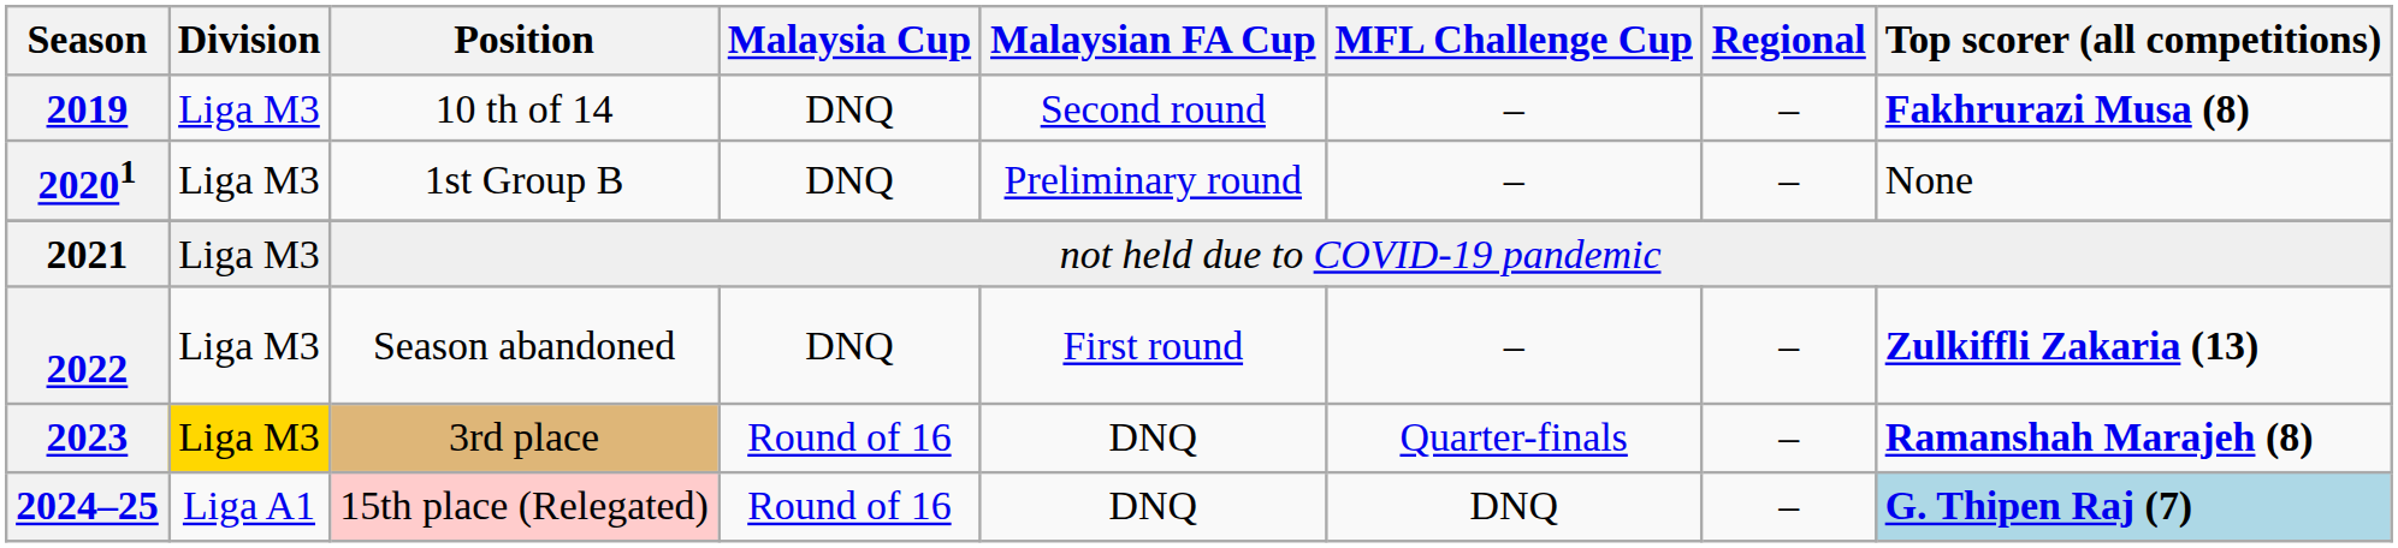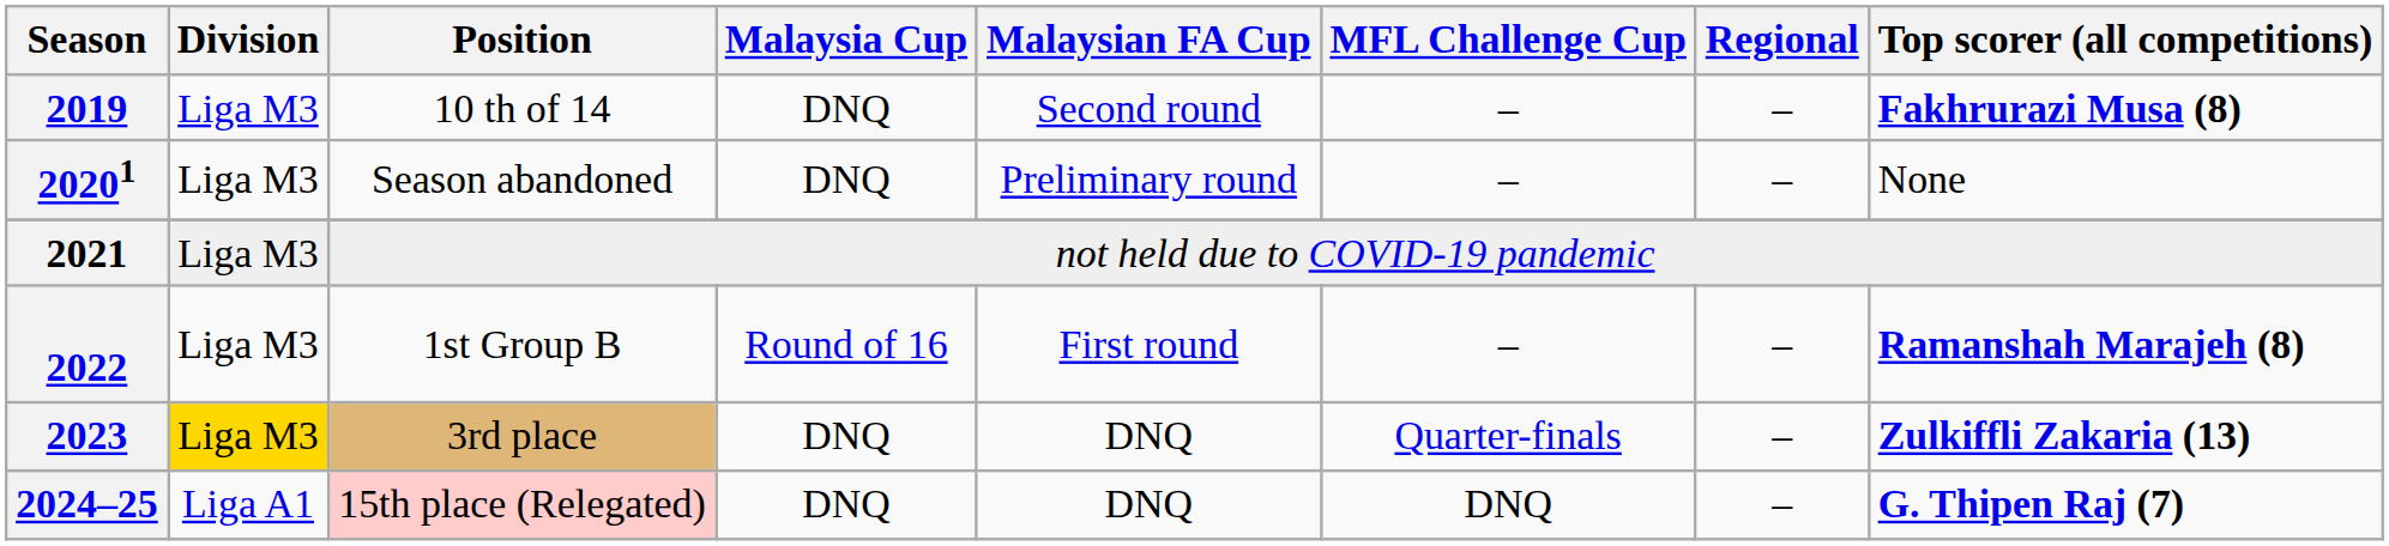 <table class="wikitable" style="font-size:89%;">
 <tr>
 <th>Season</th>
 <th>Division</th>
 <th>Position</th>
 <th><a href='#'>Malaysia Cup</a></th>
 <th><a href='#'>Malaysian FA Cup</a></th>
 <th><a href='#'>MFL Challenge Cup</a></th>
 <th><a href='#'>Regional</a></th>
 <th>Top scorer (all competitions)</th>
 </tr>
 <tr>
 <th style="text-align:center;"><a href='#'>2019</a></th>
 <td style="text-align:center;"><a href='#'>Liga M3</a></td>
 <td style="text-align:center;">10 th of 14</td>
 <td style="text-align:center;">DNQ</td>
 <td style="text-align:center;"><a href='#'>Second round</a></td>
 <td style="text-align:center;">–</td>
 <td style="text-align:center;">–</td>
 <td><strong>  <a href='#'>Fakhrurazi Musa</a> (8)</strong></td>
 </tr>
 <tr>
 <th style="text-align:center;"><a href='#'>2020</a><sup>1</sup></th>
 <td style="text-align:center;">Liga M3</td>
-<td style="text-align:center;">1st Group B</td>
+<td style="text-align:center;">Season abandoned</td>
 <td style="text-align:center;">DNQ</td>
 <td style="text-align:center;"><a href='#'>Preliminary round</a></td>
 <td style="text-align:center;">–</td>
 <td style="text-align:center;">–</td>
 <td>None</td>
 </tr>
 <tr>
 </tr>
 <tr style="background:#efefef;">
 <th style="text-align:center;">2021</th>
 <td style="text-align:center;">Liga M3</td>
 <td colspan=7 align=center><em>not held due to <a href='#'>COVID-19 pandemic</a></em></td>
 </tr>
 <tr>
 <th style="text-align:center;"><br><a href='#'>2022</a></th>
 <td style="text-align:center;">Liga M3</td>
-<td style="text-align:center;">Season abandoned</td>
-<td style="text-align:center;">DNQ</td>
+<td style="text-align:center;">1st Group B</td>
+<td style="text-align:center;"><a href='#'>Round of 16</a></td>
 <td style="text-align:center;"><a href='#'>First round</a></td>
 <td style="text-align:center;">–</td>
 <td style="text-align:center;">–</td>
-<td><strong> <a href='#'>Zulkiffli Zakaria</a> (13)</strong></td>
+<td><strong>  <a href='#'>Ramanshah Marajeh</a> (8)</strong></td>
 </tr>
 <tr>
 <th style="text-align:center;"><a href='#'>2023</a></th>
 <td style="background: gold; text-align:center;">Liga M3</td>
 <td bgcolor=#deb678 style="text-align:center;">3rd place</td>
-<td style="text-align:center;"><a href='#'>Round of 16</a></td>
+<td style="text-align:center;">DNQ</td>
 <td style="text-align:center;">DNQ</td>
 <td style="text-align:center;"><a href='#'>Quarter-finals</a></td>
 <td style="text-align:center;">–</td>
-<td><strong>  <a href='#'>Ramanshah Marajeh</a> (8)</strong></td>
+<td><strong> <a href='#'>Zulkiffli Zakaria</a> (13)</strong></td>
 </tr>
 <tr>
 <th style="text-align:center;"><a href='#'>2024–25</a></th>
 <td style="text-align:center;"><a href='#'>Liga A1</a></td>
 <td bgcolor="#FFCCCC" style="text-align:center;">15th place (Relegated)</td>
-<td style="text-align:center;"><a href='#'>Round of 16</a></td>
+<td style="text-align:center;">DNQ</td>
 <td style="text-align:center;">DNQ</td>
 <td style="text-align:center;">DNQ</td>
 <td style="text-align:center;">–</td>
-<td style="background: lightblue;"><strong> <a href='#'>G. Thipen Raj</a> (7)</strong></td>
+<td><strong> <a href='#'>G. Thipen Raj</a> (7)</strong></td>
 </tr>
 </table>
